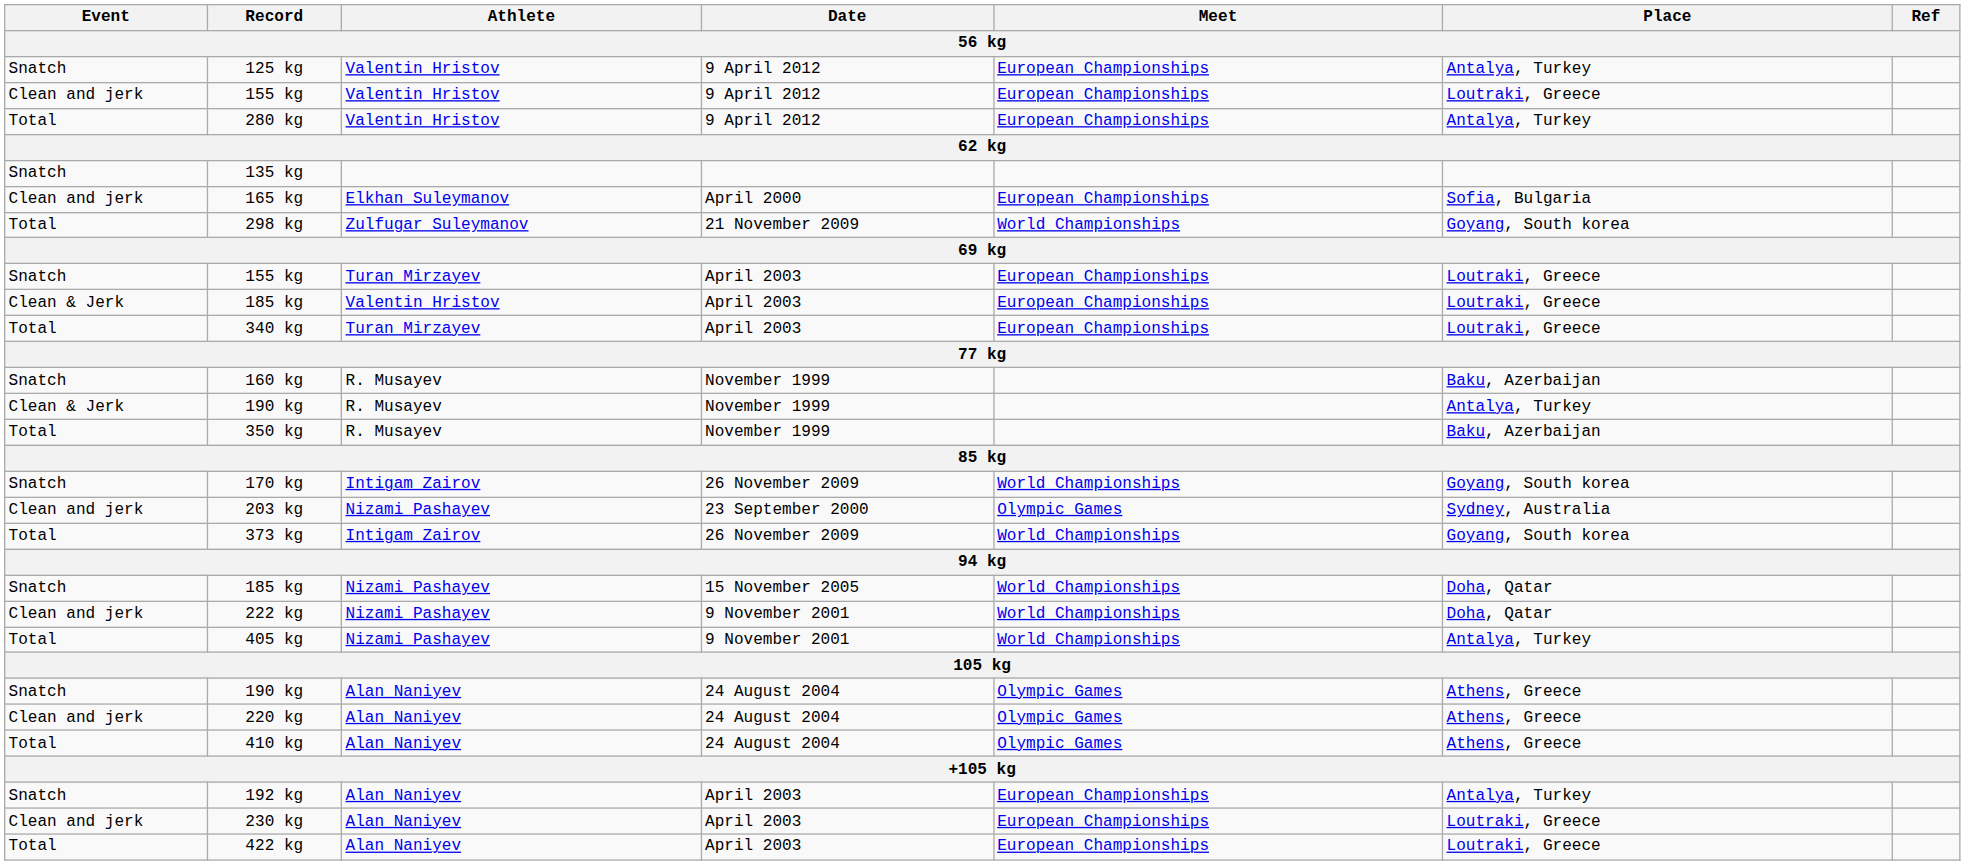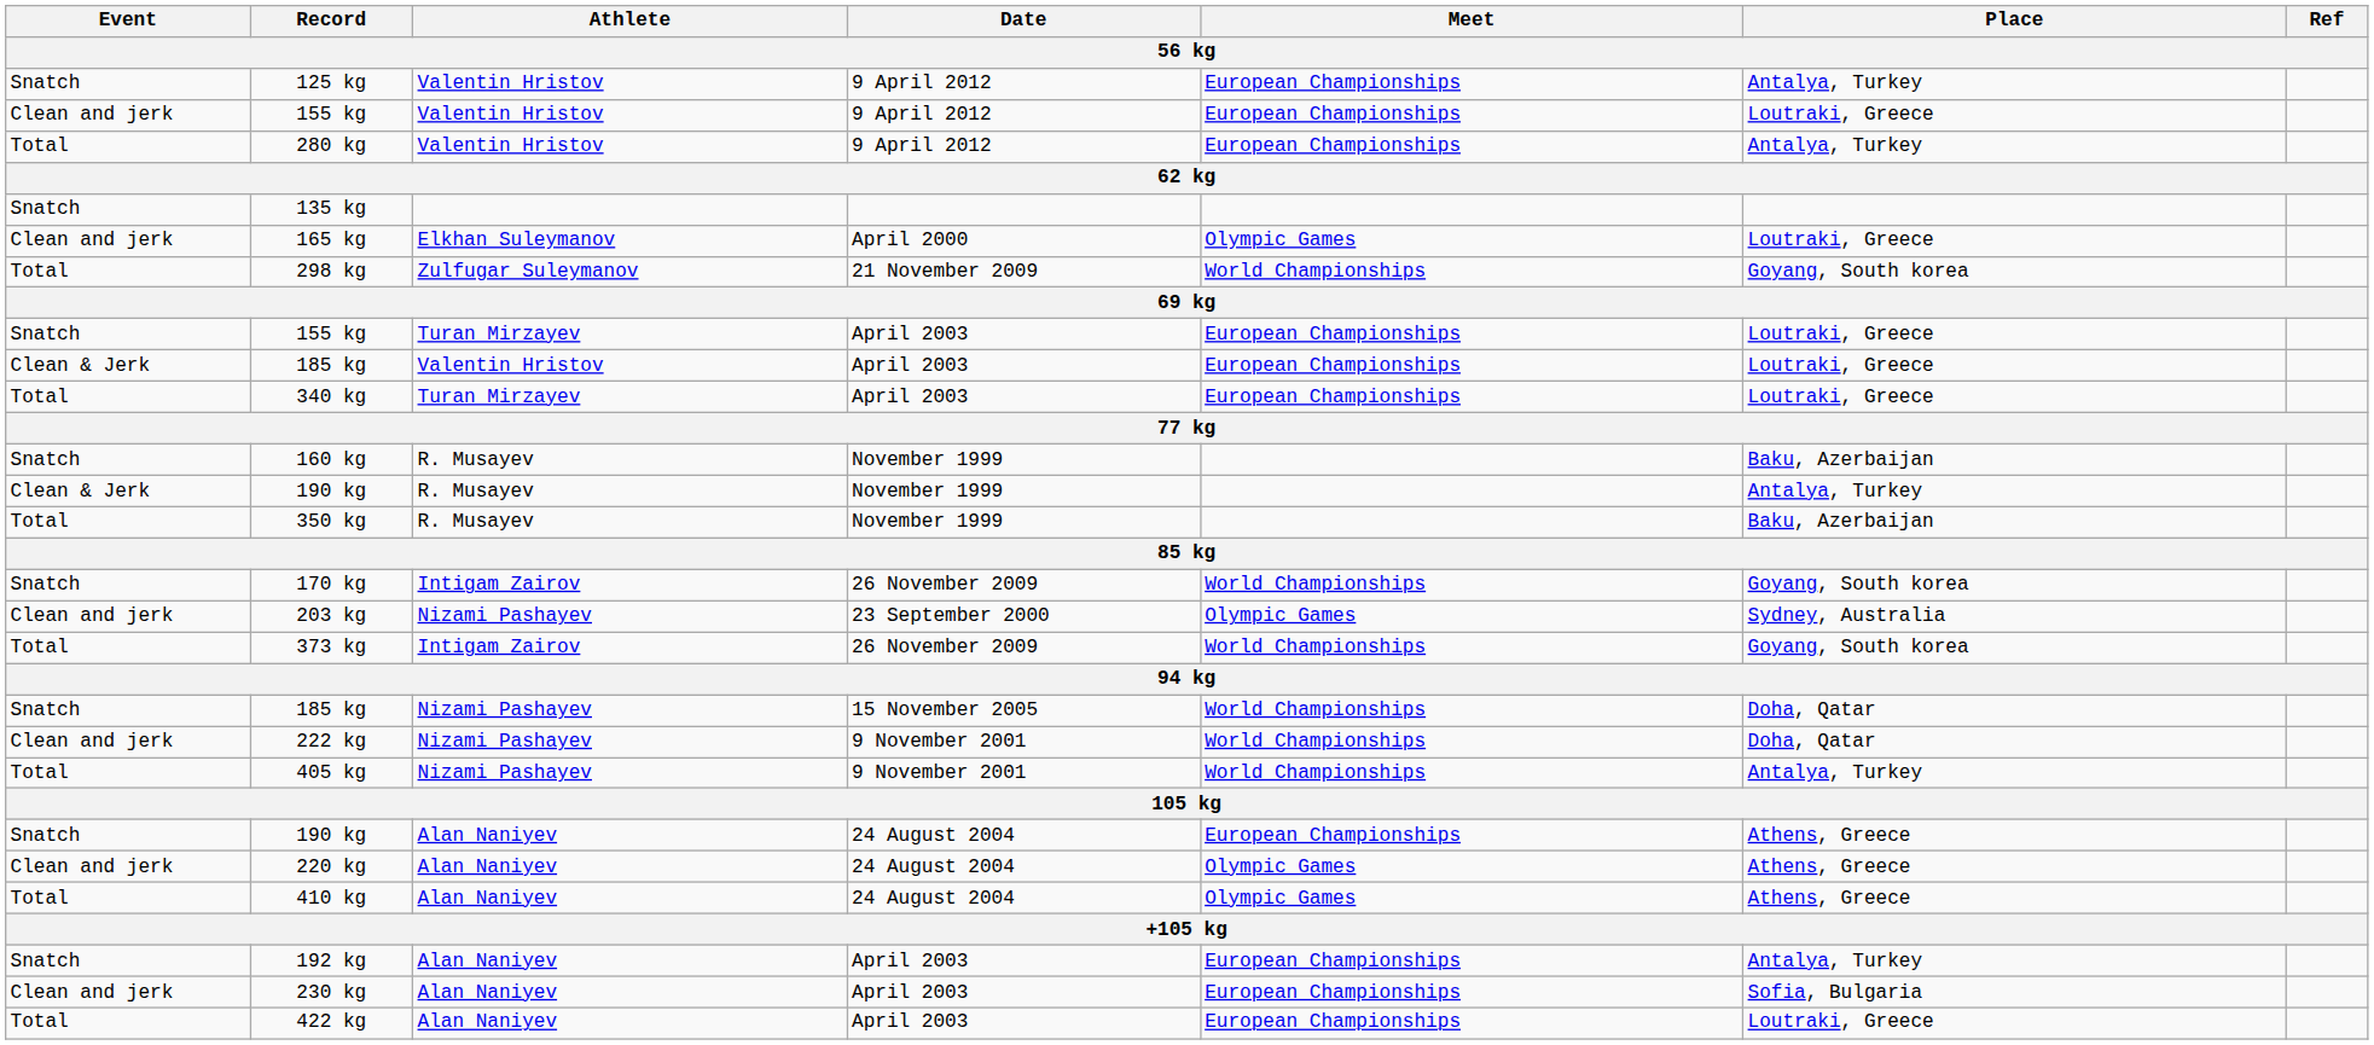 <table class="wikitable" style="font-size:95%; width: 95%;">
 <tr>
 <th width=9%>Event</th>
 <th width=6%>Record</th>
 <th width=16%>Athlete</th>
 <th width=13%>Date</th>
 <th width=20%>Meet</th>
 <th width=20%>Place</th>
 <th width=3%>Ref</th>
 </tr>
 <tr bgcolor="#DDDDDD">
 <th colspan=7>56 kg</th>
 </tr>
 <tr>
 <td>Snatch</td>
 <td align="center">125 kg</td>
 <td><a href='#'>Valentin Hristov</a></td>
 <td>9 April 2012</td>
 <td><a href='#'>European Championships</a></td>
 <td><a href='#'>Antalya</a>, Turkey</td>
 <td></td>
 </tr>
 <tr>
 <td>Clean and jerk</td>
 <td align="center">155 kg</td>
 <td><a href='#'>Valentin Hristov</a></td>
 <td>9 April 2012</td>
 <td><a href='#'>European Championships</a></td>
 <td><a href='#'>Loutraki</a>, Greece</td>
 <td></td>
 </tr>
 <tr>
 <td>Total</td>
 <td align="center">280 kg</td>
 <td><a href='#'>Valentin Hristov</a></td>
 <td>9 April 2012</td>
 <td><a href='#'>European Championships</a></td>
 <td><a href='#'>Antalya</a>, Turkey</td>
 <td></td>
 </tr>
 <tr bgcolor="#DDDDDD">
 <th colspan=7>62 kg</th>
 </tr>
 <tr>
 <td>Snatch</td>
 <td align="center">135 kg</td>
 <td></td>
 <td></td>
 <td></td>
 <td></td>
 <td></td>
 </tr>
 <tr>
 <td>Clean and jerk</td>
 <td align="center">165 kg</td>
 <td><a href='#'>Elkhan Suleymanov</a></td>
 <td>April 2000</td>
-<td><a href='#'>European Championships</a></td>
-<td><a href='#'>Sofia</a>, Bulgaria</td>
+<td><a href='#'>Olympic Games</a></td>
+<td><a href='#'>Loutraki</a>, Greece</td>
 <td></td>
 </tr>
 <tr>
 <td>Total</td>
 <td align="center">298 kg</td>
 <td><a href='#'>Zulfugar Suleymanov</a></td>
 <td>21 November 2009</td>
 <td><a href='#'>World Championships</a></td>
 <td><a href='#'>Goyang</a>, South korea</td>
 <td></td>
 </tr>
 <tr bgcolor="#DDDDDD">
 <th colspan=7>69 kg</th>
 </tr>
 <tr>
 <td>Snatch</td>
 <td align="center">155 kg</td>
 <td><a href='#'>Turan Mirzayev</a></td>
 <td>April 2003</td>
 <td><a href='#'>European Championships</a></td>
 <td><a href='#'>Loutraki</a>, Greece</td>
 <td></td>
 </tr>
 <tr>
 <td>Clean & Jerk</td>
 <td align="center">185 kg</td>
 <td><a href='#'>Valentin Hristov</a></td>
 <td>April 2003</td>
 <td><a href='#'>European Championships</a></td>
 <td><a href='#'>Loutraki</a>, Greece</td>
 <td></td>
 </tr>
 <tr>
 <td>Total</td>
 <td align="center">340 kg</td>
 <td><a href='#'>Turan Mirzayev</a></td>
 <td>April 2003</td>
 <td><a href='#'>European Championships</a></td>
 <td><a href='#'>Loutraki</a>, Greece</td>
 <td></td>
 </tr>
 <tr bgcolor="#DDDDDD">
 <th colspan=7>77 kg</th>
 </tr>
 <tr>
 <td>Snatch</td>
 <td align="center">160 kg</td>
 <td>R. Musayev</td>
 <td>November 1999</td>
 <td></td>
 <td><a href='#'>Baku</a>, Azerbaijan</td>
 <td></td>
 </tr>
 <tr>
 <td>Clean & Jerk</td>
 <td align="center">190 kg</td>
 <td>R. Musayev</td>
 <td>November 1999</td>
 <td></td>
 <td><a href='#'>Antalya</a>, Turkey</td>
 <td></td>
 </tr>
 <tr>
 <td>Total</td>
 <td align="center">350 kg</td>
 <td>R. Musayev</td>
 <td>November 1999</td>
 <td></td>
 <td><a href='#'>Baku</a>, Azerbaijan</td>
 <td></td>
 </tr>
 <tr bgcolor="#DDDDDD">
 <th colspan=7>85 kg</th>
 </tr>
 <tr>
 <td>Snatch</td>
 <td align="center">170 kg</td>
 <td><a href='#'>Intigam Zairov</a></td>
 <td>26 November 2009</td>
 <td><a href='#'>World Championships</a></td>
 <td><a href='#'>Goyang</a>, South korea</td>
 <td></td>
 </tr>
 <tr>
 <td>Clean and jerk</td>
 <td align="center">203 kg</td>
 <td><a href='#'>Nizami Pashayev</a></td>
 <td>23 September 2000</td>
 <td><a href='#'>Olympic Games</a></td>
 <td><a href='#'>Sydney</a>, Australia</td>
 <td></td>
 </tr>
 <tr>
 <td>Total</td>
 <td align="center">373 kg</td>
 <td><a href='#'>Intigam Zairov</a></td>
 <td>26 November 2009</td>
 <td><a href='#'>World Championships</a></td>
 <td><a href='#'>Goyang</a>, South korea</td>
 <td></td>
 </tr>
 <tr bgcolor="#DDDDDD">
 <th colspan=7>94 kg</th>
 </tr>
 <tr>
 <td>Snatch</td>
 <td align="center">185 kg</td>
 <td><a href='#'>Nizami Pashayev</a></td>
 <td>15 November 2005</td>
 <td><a href='#'>World Championships</a></td>
 <td><a href='#'>Doha</a>, Qatar</td>
 <td></td>
 </tr>
 <tr>
 <td>Clean and jerk</td>
 <td align="center">222 kg</td>
 <td><a href='#'>Nizami Pashayev</a></td>
 <td>9 November 2001</td>
 <td><a href='#'>World Championships</a></td>
 <td><a href='#'>Doha</a>, Qatar</td>
 <td></td>
 </tr>
 <tr>
 <td>Total</td>
 <td align="center">405 kg</td>
 <td><a href='#'>Nizami Pashayev</a></td>
 <td>9 November 2001</td>
 <td><a href='#'>World Championships</a></td>
 <td><a href='#'>Antalya</a>, Turkey</td>
 <td></td>
 </tr>
 <tr bgcolor="#DDDDDD">
 <th colspan=7>105 kg</th>
 </tr>
 <tr>
 <td>Snatch</td>
 <td align="center">190 kg</td>
 <td><a href='#'>Alan Naniyev</a></td>
 <td>24 August 2004</td>
-<td><a href='#'>Olympic Games</a></td>
+<td><a href='#'>European Championships</a></td>
 <td><a href='#'>Athens</a>, Greece</td>
 <td></td>
 </tr>
 <tr>
 <td>Clean and jerk</td>
 <td align="center">220 kg</td>
 <td><a href='#'>Alan Naniyev</a></td>
 <td>24 August 2004</td>
 <td><a href='#'>Olympic Games</a></td>
 <td><a href='#'>Athens</a>, Greece</td>
 <td></td>
 </tr>
 <tr>
 <td>Total</td>
 <td align="center">410 kg</td>
 <td><a href='#'>Alan Naniyev</a></td>
 <td>24 August 2004</td>
 <td><a href='#'>Olympic Games</a></td>
 <td><a href='#'>Athens</a>, Greece</td>
 <td></td>
 </tr>
 <tr bgcolor="#DDDDDD">
 <th colspan=7>+105 kg</th>
 </tr>
 <tr>
 <td>Snatch</td>
 <td align="center">192 kg</td>
 <td><a href='#'>Alan Naniyev</a></td>
 <td>April 2003</td>
 <td><a href='#'>European Championships</a></td>
 <td><a href='#'>Antalya</a>, Turkey</td>
 <td></td>
 </tr>
 <tr>
 <td>Clean and jerk</td>
 <td align="center">230 kg</td>
 <td><a href='#'>Alan Naniyev</a></td>
 <td>April 2003</td>
 <td><a href='#'>European Championships</a></td>
-<td><a href='#'>Loutraki</a>, Greece</td>
+<td><a href='#'>Sofia</a>, Bulgaria</td>
 <td></td>
 </tr>
 <tr>
 <td>Total</td>
 <td align="center">422 kg</td>
 <td><a href='#'>Alan Naniyev</a></td>
 <td>April 2003</td>
 <td><a href='#'>European Championships</a></td>
 <td><a href='#'>Loutraki</a>, Greece</td>
 <td></td>
 </tr>
 </table>
